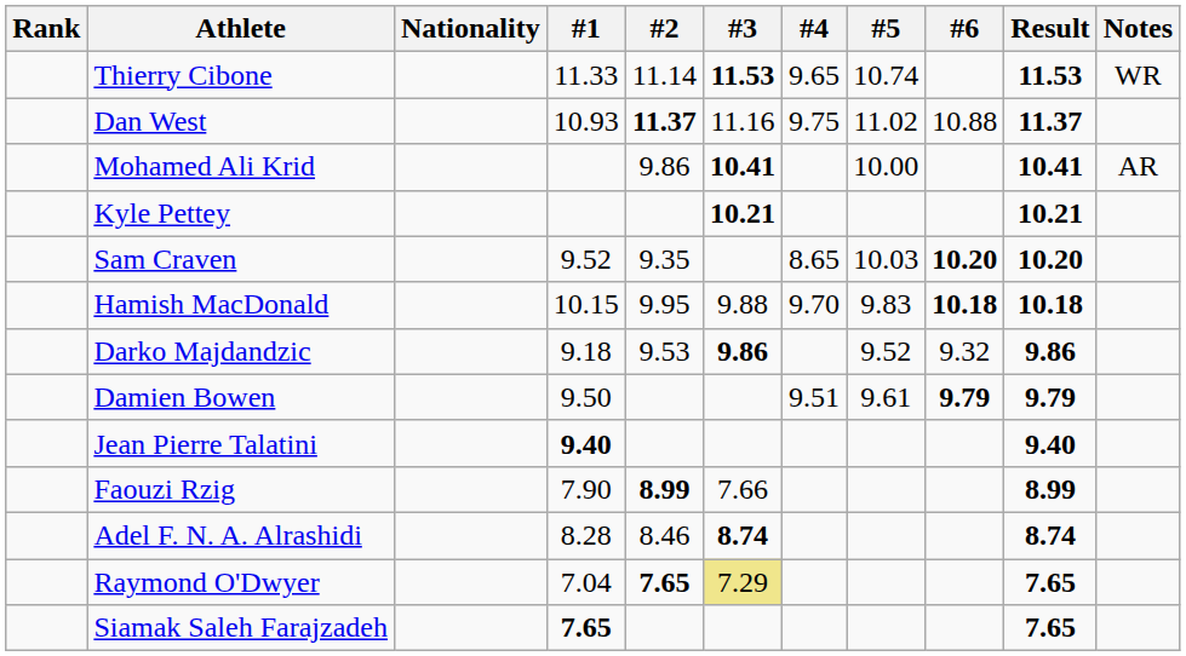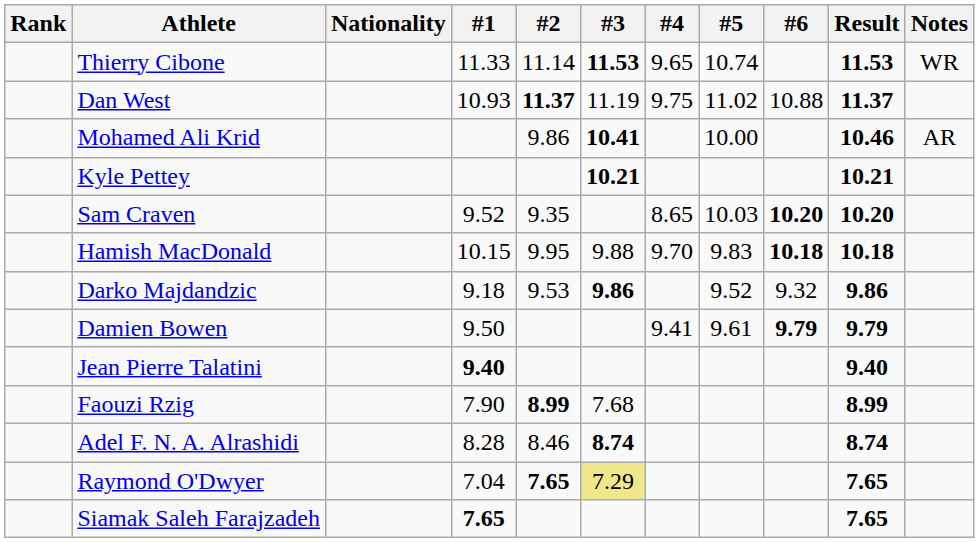 <table class="wikitable sortable" style="text-align:center">
 <tr>
 <th>Rank</th>
 <th>Athlete</th>
 <th>Nationality</th>
 <th>#1</th>
 <th>#2</th>
 <th>#3</th>
 <th>#4</th>
 <th>#5</th>
 <th>#6</th>
 <th>Result</th>
 <th>Notes</th>
 </tr>
 <tr>
 <td></td>
 <td align=left><a href='#'>Thierry Cibone</a></td>
 <td align=left></td>
 <td>11.33</td>
 <td>11.14</td>
 <td><strong>11.53</strong></td>
 <td>9.65</td>
 <td>10.74</td>
 <td></td>
 <td><strong>11.53</strong></td>
 <td>WR</td>
 </tr>
 <tr>
 <td></td>
 <td align=left><a href='#'>Dan West</a></td>
 <td align=left></td>
 <td>10.93</td>
 <td><strong>11.37</strong></td>
-<td>11.16</td>
+<td>11.19</td>
 <td>9.75</td>
 <td>11.02</td>
 <td>10.88</td>
 <td><strong>11.37</strong></td>
 <td></td>
 </tr>
 <tr>
 <td></td>
 <td align=left><a href='#'>Mohamed Ali Krid</a></td>
 <td align=left></td>
 <td></td>
 <td>9.86</td>
 <td><strong>10.41</strong></td>
 <td></td>
 <td>10.00</td>
 <td></td>
-<td><strong>10.41</strong></td>
+<td><strong>10.46</strong></td>
 <td>AR</td>
 </tr>
 <tr>
 <td></td>
 <td align=left><a href='#'>Kyle Pettey</a></td>
 <td align=left></td>
 <td></td>
 <td></td>
 <td><strong>10.21</strong></td>
 <td></td>
 <td></td>
 <td></td>
 <td><strong>10.21</strong></td>
 <td></td>
 </tr>
 <tr>
 <td></td>
 <td align=left><a href='#'>Sam Craven</a></td>
 <td align=left></td>
 <td>9.52</td>
 <td>9.35</td>
 <td></td>
 <td>8.65</td>
 <td>10.03</td>
 <td><strong>10.20</strong></td>
 <td><strong>10.20</strong></td>
 <td></td>
 </tr>
 <tr>
 <td></td>
 <td align=left><a href='#'>Hamish MacDonald</a></td>
 <td align=left></td>
 <td>10.15</td>
 <td>9.95</td>
 <td>9.88</td>
 <td>9.70</td>
 <td>9.83</td>
 <td><strong>10.18</strong></td>
 <td><strong>10.18</strong></td>
 <td></td>
 </tr>
 <tr>
 <td></td>
 <td align=left><a href='#'>Darko Majdandzic</a></td>
 <td align=left></td>
 <td>9.18</td>
 <td>9.53</td>
 <td><strong>9.86</strong></td>
 <td></td>
 <td>9.52</td>
 <td>9.32</td>
 <td><strong>9.86</strong></td>
 <td></td>
 </tr>
 <tr>
 <td></td>
 <td align=left><a href='#'>Damien Bowen</a></td>
 <td align=left></td>
 <td>9.50</td>
 <td></td>
 <td></td>
-<td>9.51</td>
+<td>9.41</td>
 <td>9.61</td>
 <td><strong>9.79</strong></td>
 <td><strong>9.79</strong></td>
 <td></td>
 </tr>
 <tr>
 <td></td>
 <td align=left><a href='#'>Jean Pierre Talatini</a></td>
 <td align=left></td>
 <td><strong>9.40</strong></td>
 <td></td>
 <td></td>
 <td></td>
 <td></td>
 <td></td>
 <td><strong>9.40</strong></td>
 <td></td>
 </tr>
 <tr>
 <td></td>
 <td align=left><a href='#'>Faouzi Rzig</a></td>
 <td align=left></td>
 <td>7.90</td>
 <td><strong>8.99</strong></td>
-<td>7.66</td>
+<td>7.68</td>
 <td></td>
 <td></td>
 <td></td>
 <td><strong>8.99</strong></td>
 <td></td>
 </tr>
 <tr>
 <td></td>
 <td align=left><a href='#'>Adel F. N. A. Alrashidi</a></td>
 <td align=left></td>
 <td>8.28</td>
 <td>8.46</td>
 <td><strong>8.74</strong></td>
 <td></td>
 <td></td>
 <td></td>
 <td><strong>8.74</strong></td>
 <td></td>
 </tr>
 <tr>
 <td></td>
 <td align=left><a href='#'>Raymond O'Dwyer</a></td>
 <td align=left></td>
 <td>7.04</td>
 <td><strong>7.65</strong></td>
 <td style="background: khaki;">7.29</td>
 <td></td>
 <td></td>
 <td></td>
 <td><strong>7.65</strong></td>
 <td></td>
 </tr>
 <tr>
 <td></td>
 <td align=left><a href='#'>Siamak Saleh Farajzadeh</a></td>
 <td align=left></td>
 <td><strong>7.65</strong></td>
 <td></td>
 <td></td>
 <td></td>
 <td></td>
 <td></td>
 <td><strong>7.65</strong></td>
 <td></td>
 </tr>
 </table>
